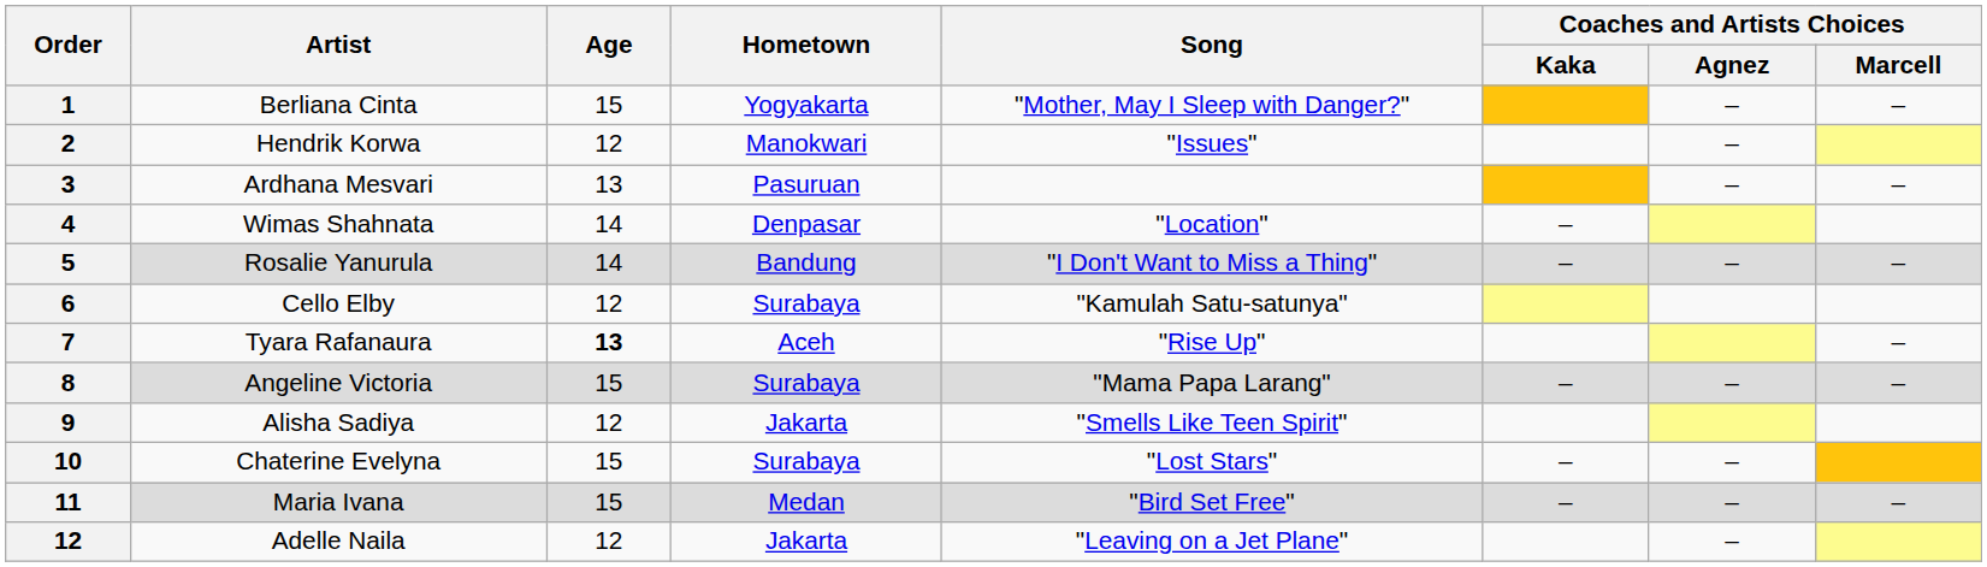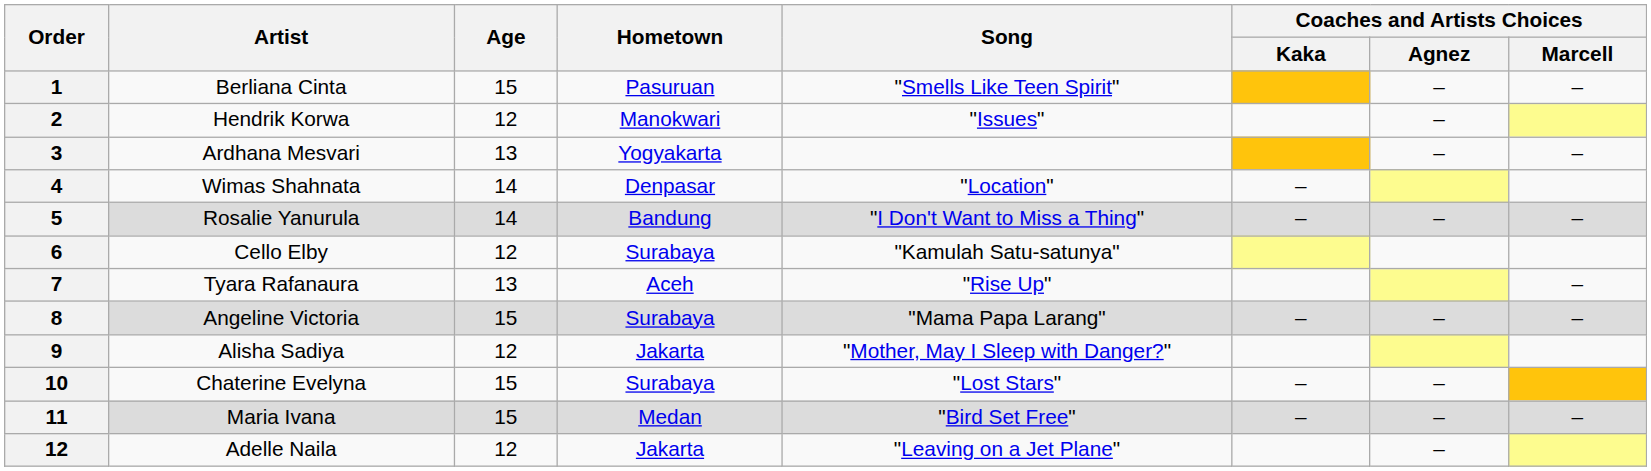 <table class="wikitable" style="text-align:center; width:100%;">
 <tr>
 <th rowspan="2" scope="col" style="width:06%;">Order</th>
 <th rowspan="2" scope="col" style="width:20%;">Artist</th>
 <th rowspan="2" scope="col" style="width:06%;">Age</th>
 <th rowspan="2" scope="col" style="width:13%;">Hometown</th>
 <th rowspan="2" scope="col" style="width:26%;">Song</th>
 <th colspan="3" scope="col" style="width:40%;">Coaches and Artists Choices</th>
 </tr>
 <tr>
 <th style="width:08%;">Kaka</th>
 <th style="width:08%;">Agnez</th>
 <th style="width:08%;">Marcell</th>
 </tr>
 <tr>
 <th>1</th>
 <td>Berliana Cinta</td>
 <td>15</td>
-<td><a href='#'>Yogyakarta</a></td>
-<td>"<a href='#'>Mother, May I Sleep with Danger?</a>"</td>
+<td><a href='#'>Pasuruan</a></td>
+<td>"<a href='#'>Smells Like Teen Spirit</a>"</td>
 <td style="background:#ffc40c"><strong></strong></td>
 <td>–</td>
 <td>–</td>
 </tr>
 <tr>
 <th>2</th>
 <td>Hendrik Korwa</td>
 <td>12</td>
 <td><a href='#'>Manokwari</a></td>
 <td>"<a href='#'>Issues</a>"</td>
 <td><strong></strong></td>
 <td>–</td>
 <td style="background:#fdfc8f"><strong></strong></td>
 </tr>
 <tr>
 <th>3</th>
 <td>Ardhana Mesvari</td>
 <td>13</td>
-<td><a href='#'>Pasuruan</a></td>
+<td><a href='#'>Yogyakarta</a></td>
 <td></td>
 <td style="background:#ffc40c"><strong></strong></td>
 <td>–</td>
 <td>–</td>
 </tr>
 <tr>
 <th>4</th>
 <td>Wimas Shahnata</td>
 <td>14</td>
 <td><a href='#'>Denpasar</a></td>
 <td>"<a href='#'>Location</a>"</td>
 <td>–</td>
 <td style="background:#fdfc8f"><strong></strong></td>
 <td><strong></strong></td>
 </tr>
 <tr style="background:#DCDCDC;">
 <th>5</th>
 <td>Rosalie Yanurula</td>
 <td>14</td>
 <td><a href='#'>Bandung</a></td>
 <td>"<a href='#'>I Don't Want to Miss a Thing</a>"</td>
 <td>–</td>
 <td>–</td>
 <td>–</td>
 </tr>
 <tr>
 <th>6</th>
 <td>Cello Elby</td>
 <td>12</td>
 <td><a href='#'>Surabaya</a></td>
 <td>"Kamulah Satu-satunya"</td>
 <td style="background:#fdfc8f"><strong></strong></td>
 <td><strong></strong></td>
 <td><strong></strong></td>
 </tr>
 <tr>
 <th>7</th>
 <td>Tyara Rafanaura</td>
-<td><strong>13</strong></td>
+<td>13</td>
 <td><a href='#'>Aceh</a></td>
 <td>"<a href='#'>Rise Up</a>"</td>
 <td><strong></strong></td>
 <td style="background:#fdfc8f"><strong></strong></td>
 <td>–</td>
 </tr>
 <tr style="background:#DCDCDC;">
 <th>8</th>
 <td>Angeline Victoria</td>
 <td>15</td>
 <td><a href='#'>Surabaya</a></td>
 <td>"Mama Papa Larang"</td>
 <td>–</td>
 <td>–</td>
 <td>–</td>
 </tr>
 <tr>
 <th>9</th>
 <td>Alisha Sadiya</td>
 <td>12</td>
 <td><a href='#'>Jakarta</a></td>
-<td>"<a href='#'>Smells Like Teen Spirit</a>"</td>
+<td>"<a href='#'>Mother, May I Sleep with Danger?</a>"</td>
 <td><strong></strong></td>
 <td style="background:#fdfc8f"><strong></strong></td>
 <td><strong></strong></td>
 </tr>
 <tr>
 <th>10</th>
 <td>Chaterine Evelyna</td>
 <td>15</td>
 <td><a href='#'>Surabaya</a></td>
 <td>"<a href='#'>Lost Stars</a>"</td>
 <td>–</td>
 <td>–</td>
 <td style="background:#ffc40c"><strong></strong></td>
 </tr>
 <tr style="background:#DCDCDC;">
 <th>11</th>
 <td>Maria Ivana</td>
 <td>15</td>
 <td><a href='#'>Medan</a></td>
 <td>"<a href='#'>Bird Set Free</a>"</td>
 <td>–</td>
 <td>–</td>
 <td>–</td>
 </tr>
 <tr>
 <th>12</th>
 <td>Adelle Naila</td>
 <td>12</td>
 <td><a href='#'>Jakarta</a></td>
 <td>"<a href='#'>Leaving on a Jet Plane</a>"</td>
 <td><strong></strong></td>
 <td>–</td>
 <td style="background:#fdfc8f"><strong></strong></td>
 </tr>
 </table>
